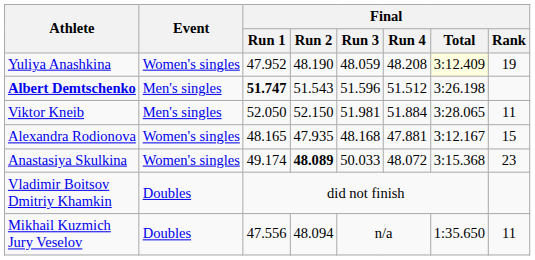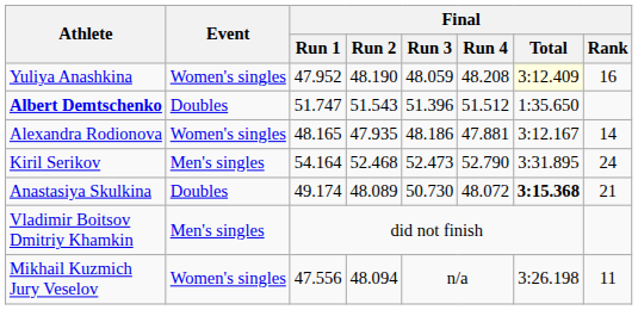 <table class="wikitable" style="font-size:90%">
 <tr>
 <th rowspan="2">Athlete</th>
 <th rowspan="2">Event</th>
 <th colspan="6">Final</th>
 </tr>
 <tr>
 <th>Run 1</th>
 <th>Run 2</th>
 <th>Run 3</th>
 <th>Run 4</th>
 <th>Total</th>
 <th>Rank</th>
 </tr>
 <tr>
 <td><a href='#'>Yuliya Anashkina</a></td>
 <td><a href='#'>Women's singles</a></td>
 <td align="center">47.952</td>
 <td align="center">48.190</td>
 <td align="center">48.059</td>
 <td align="center">48.208</td>
 <td align="center" style="background: lightyellow;">3:12.409</td>
-<td align="center">19</td>
+<td align="center">16</td>
 </tr>
 <tr>
 <td><strong><a href='#'>Albert Demtschenko</a></strong></td>
-<td><a href='#'>Men's singles</a></td>
-<td align="center"><strong>51.747</strong></td>
+<td><a href='#'>Doubles</a></td>
+<td align="center">51.747</td>
 <td align="center">51.543</td>
-<td align="center">51.596</td>
+<td align="center">51.396</td>
 <td align="center">51.512</td>
-<td align="center">3:26.198</td>
+<td align="center">1:35.650</td>
 <td align="center"></td>
-</tr>
-<tr>
-<td><a href='#'>Viktor Kneib</a></td>
-<td><a href='#'>Men's singles</a></td>
-<td align="center">52.050</td>
-<td align="center">52.150</td>
-<td align="center">51.981</td>
-<td align="center">51.884</td>
-<td align="center">3:28.065</td>
-<td align="center">11</td>
 </tr>
 <tr>
 <td><a href='#'>Alexandra Rodionova</a></td>
 <td><a href='#'>Women's singles</a></td>
 <td align="center">48.165</td>
 <td align="center">47.935</td>
-<td align="center">48.168</td>
+<td align="center">48.186</td>
 <td align="center">47.881</td>
 <td align="center">3:12.167</td>
-<td align="center">15</td>
+<td align="center">14</td>
+</tr>
+<tr>
+<td><a href='#'>Kiril Serikov</a></td>
+<td><a href='#'>Men's singles</a></td>
+<td align="center">54.164</td>
+<td align="center">52.468</td>
+<td align="center">52.473</td>
+<td align="center">52.790</td>
+<td align="center">3:31.895</td>
+<td align="center">24</td>
 </tr>
 <tr>
 <td><a href='#'>Anastasiya Skulkina</a></td>
-<td><a href='#'>Women's singles</a></td>
+<td><a href='#'>Doubles</a></td>
 <td align="center">49.174</td>
-<td align="center"><strong>48.089</strong></td>
-<td align="center">50.033</td>
+<td align="center">48.089</td>
+<td align="center">50.730</td>
 <td align="center">48.072</td>
-<td align="center">3:15.368</td>
-<td align="center">23</td>
+<td align="center"><strong>3:15.368</strong></td>
+<td align="center">21</td>
 </tr>
 <tr>
 <td><a href='#'>Vladimir Boitsov</a> <br><a href='#'>Dmitriy Khamkin</a></td>
-<td><a href='#'>Doubles</a></td>
+<td><a href='#'>Men's singles</a></td>
 <td colspan=5 align="center">did not finish</td>
 </tr>
 <tr>
 <td><a href='#'>Mikhail Kuzmich</a> <br><a href='#'>Jury Veselov</a></td>
-<td><a href='#'>Doubles</a></td>
+<td><a href='#'>Women's singles</a></td>
 <td align="center">47.556</td>
 <td align="center">48.094</td>
 <td colspan=2 align="center">n/a</td>
-<td align="center">1:35.650</td>
+<td align="center">3:26.198</td>
 <td align="center">11</td>
 </tr>
 </table>
